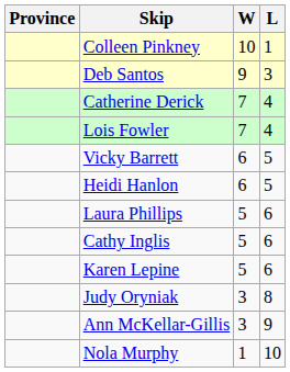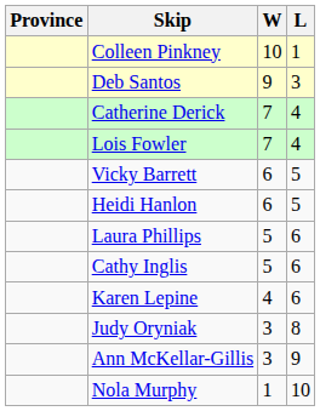 <table class=wikitable>
 <tr>
 <th>Province</th>
 <th>Skip</th>
 <th>W</th>
 <th>L</th>
 </tr>
 <tr bgcolor=#ffffcc>
 <td></td>
 <td><a href='#'>Colleen Pinkney</a></td>
 <td>10</td>
 <td>1</td>
 </tr>
 <tr bgcolor=#ffffcc>
 <td></td>
 <td><a href='#'>Deb Santos</a></td>
 <td>9</td>
 <td>3</td>
 </tr>
 <tr bgcolor=#ccffcc>
 <td></td>
 <td><a href='#'>Catherine Derick</a></td>
 <td>7</td>
 <td>4</td>
 </tr>
 <tr bgcolor=#ccffcc>
 <td></td>
 <td><a href='#'>Lois Fowler</a></td>
 <td>7</td>
 <td>4</td>
 </tr>
 <tr>
 <td></td>
 <td><a href='#'>Vicky Barrett</a></td>
 <td>6</td>
 <td>5</td>
 </tr>
 <tr>
 <td></td>
 <td><a href='#'>Heidi Hanlon</a></td>
 <td>6</td>
 <td>5</td>
 </tr>
 <tr>
 <td></td>
 <td><a href='#'>Laura Phillips</a></td>
 <td>5</td>
 <td>6</td>
 </tr>
 <tr>
 <td></td>
 <td><a href='#'>Cathy Inglis</a></td>
 <td>5</td>
 <td>6</td>
 </tr>
 <tr>
 <td></td>
 <td><a href='#'>Karen Lepine</a></td>
-<td>5</td>
+<td>4</td>
 <td>6</td>
 </tr>
 <tr>
 <td></td>
 <td><a href='#'>Judy Oryniak</a></td>
 <td>3</td>
 <td>8</td>
 </tr>
 <tr>
 <td></td>
 <td><a href='#'>Ann McKellar-Gillis</a></td>
 <td>3</td>
 <td>9</td>
 </tr>
 <tr>
 <td></td>
 <td><a href='#'>Nola Murphy</a></td>
 <td>1</td>
 <td>10</td>
 </tr>
 </table>
